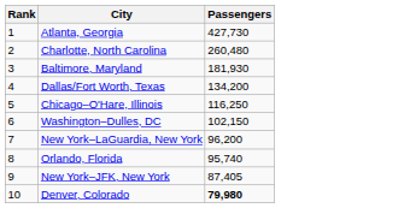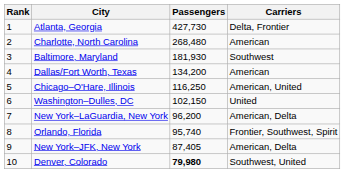 <table class="wikitable sortable" style="font-size:95%;">
 <tr>
 <th>Rank</th>
 <th>City</th>
 <th>Passengers</th>
+<th>Carriers</th>
 </tr>
 <tr>
 <td>1</td>
 <td> <a href='#'>Atlanta, Georgia</a></td>
 <td>427,730</td>
+<td>Delta, Frontier</td>
 </tr>
 <tr>
 <td>2</td>
 <td> <a href='#'>Charlotte, North Carolina</a></td>
-<td>260,480</td>
+<td>268,480</td>
+<td>American</td>
 </tr>
 <tr>
 <td>3</td>
 <td> <a href='#'>Baltimore, Maryland</a></td>
 <td>181,930</td>
+<td>Southwest</td>
 </tr>
 <tr>
 <td>4</td>
 <td> <a href='#'>Dallas/Fort Worth, Texas</a></td>
 <td>134,200</td>
+<td>American</td>
 </tr>
 <tr>
 <td>5</td>
 <td> <a href='#'>Chicago–O'Hare, Illinois</a></td>
 <td>116,250</td>
+<td>American, United</td>
 </tr>
 <tr>
 <td>6</td>
 <td> <a href='#'>Washington–Dulles, DC</a></td>
 <td>102,150</td>
+<td>United</td>
 </tr>
 <tr>
 <td>7</td>
 <td> <a href='#'>New York–LaGuardia, New York</a></td>
 <td>96,200</td>
+<td>American, Delta</td>
 </tr>
 <tr>
 <td>8</td>
 <td> <a href='#'>Orlando, Florida</a></td>
 <td>95,740</td>
+<td>Frontier, Southwest, Spirit</td>
 </tr>
 <tr>
 <td>9</td>
 <td> <a href='#'>New York–JFK, New York</a></td>
 <td>87,405</td>
+<td>American, Delta</td>
 </tr>
 <tr>
 <td>10</td>
 <td> <a href='#'>Denver, Colorado</a></td>
 <td><strong>79,980</strong></td>
+<td>Southwest, United</td>
 </tr>
 </table>
